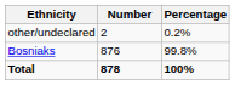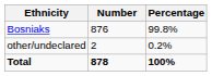 <table class="wikitable">
 <tr>
 <th width="100px">Ethnicity</th>
 <th width="80px">Number</th>
 <th width="80px">Percentage</th>
 </tr>
 <tr>
+<td><a href='#'>Bosniaks</a></td>
+<td>876</td>
+<td>99.8%</td>
+</tr>
+<tr>
 <td>other/undeclared</td>
 <td>2</td>
 <td>0.2%</td>
-</tr>
-<tr>
-<td><a href='#'>Bosniaks</a></td>
-<td>876</td>
-<td>99.8%</td>
 </tr>
 <tr>
 <td><strong>Total</strong></td>
 <td><strong>878</strong></td>
 <td><strong>100%</strong></td>
 </tr>
 </table>
